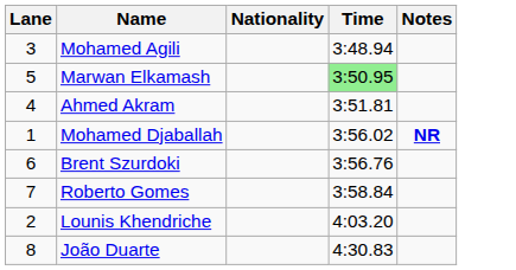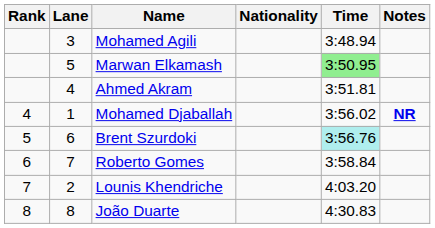 <table class="wikitable sortable" style="text-align:center">
 <tr>
+<th>Rank</th>
 <th>Lane</th>
 <th>Name</th>
 <th>Nationality</th>
 <th>Time</th>
 <th>Notes</th>
 </tr>
 <tr>
+<td></td>
 <td>3</td>
 <td align=left><a href='#'>Mohamed Agili</a></td>
 <td align=left></td>
 <td>3:48.94</td>
 <td></td>
 </tr>
 <tr>
+<td></td>
 <td>5</td>
 <td align=left><a href='#'>Marwan Elkamash</a></td>
 <td align=left></td>
 <td style="background: lightgreen;">3:50.95</td>
 <td></td>
 </tr>
 <tr>
+<td></td>
 <td>4</td>
 <td align=left><a href='#'>Ahmed Akram</a></td>
 <td align=left></td>
 <td>3:51.81</td>
 <td></td>
 </tr>
 <tr>
+<td>4</td>
 <td>1</td>
 <td align=left><a href='#'>Mohamed Djaballah</a></td>
 <td align=left></td>
 <td>3:56.02</td>
 <td><strong><a href='#'>NR</a></strong></td>
 </tr>
 <tr>
+<td>5</td>
 <td>6</td>
 <td align=left><a href='#'>Brent Szurdoki</a></td>
 <td align=left></td>
-<td>3:56.76</td>
+<td style="background: paleturquoise;">3:56.76</td>
 <td></td>
 </tr>
 <tr>
+<td>6</td>
 <td>7</td>
 <td align=left><a href='#'>Roberto Gomes</a></td>
 <td align=left></td>
 <td>3:58.84</td>
 <td></td>
 </tr>
 <tr>
+<td>7</td>
 <td>2</td>
 <td align=left><a href='#'>Lounis Khendriche</a></td>
 <td align=left></td>
 <td>4:03.20</td>
 <td></td>
 </tr>
 <tr>
 <td>8</td>
+<td>8</td>
 <td align=left><a href='#'>João Duarte</a></td>
 <td align=left></td>
 <td>4:30.83</td>
 <td></td>
 </tr>
 </table>
